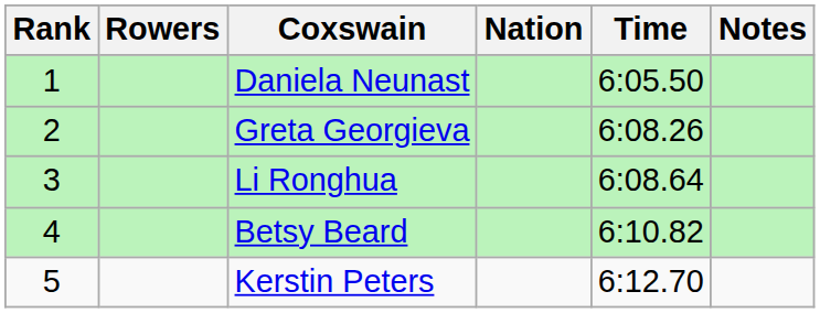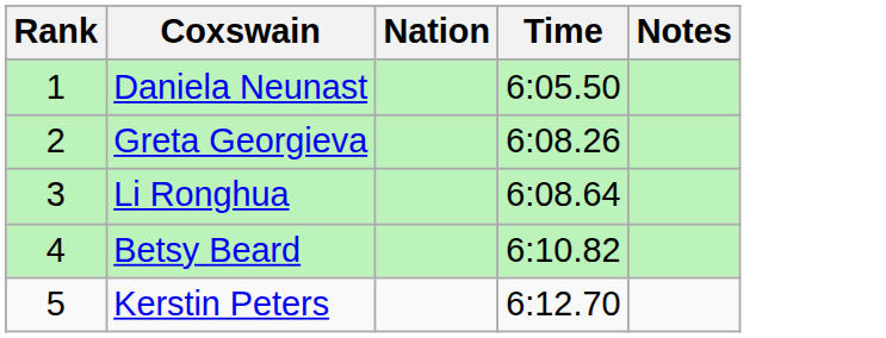 <table class="wikitable sortable" style="text-align:center">
 <tr>
 <th>Rank</th>
-<th>Rowers</th>
 <th>Coxswain</th>
 <th>Nation</th>
 <th>Time</th>
 <th>Notes</th>
 </tr>
 <tr bgcolor=bbf3bb>
 <td>1</td>
-<td align=left data-sort-value="Balthasar, Ramona"></td>
 <td align=left data-sort-value="Neunast, Daniela"><a href='#'>Daniela Neunast</a></td>
 <td align=left></td>
 <td>6:05.50</td>
 <td></td>
 </tr>
 <tr bgcolor=bbf3bb>
 <td>2</td>
-<td align=left data-sort-value="Ivanova, Nevyana"></td>
 <td align=left data-sort-value="Georgieva, Greta"><a href='#'>Greta Georgieva</a></td>
 <td align=left></td>
 <td>6:08.26</td>
 <td></td>
 </tr>
 <tr bgcolor=bbf3bb>
 <td>3</td>
-<td align=left></td>
 <td align=left><a href='#'>Li Ronghua</a></td>
 <td align=left></td>
 <td>6:08.64</td>
 <td></td>
 </tr>
 <tr bgcolor=bbf3bb>
 <td>4</td>
-<td align=left data-sort-value="Balthasar, Ramona"></td>
 <td align=left data-sort-value="Beard, Betsy"><a href='#'>Betsy Beard</a></td>
 <td align=left></td>
 <td>6:10.82</td>
 <td></td>
 </tr>
 <tr>
 <td>5</td>
-<td align=left data-sort-value="Althoff-Schwerzmann, Inge"></td>
 <td align=left data-sort-value="Peters, Kerstin"><a href='#'>Kerstin Peters</a></td>
 <td align=left></td>
 <td>6:12.70</td>
 <td></td>
 </tr>
 </table>
